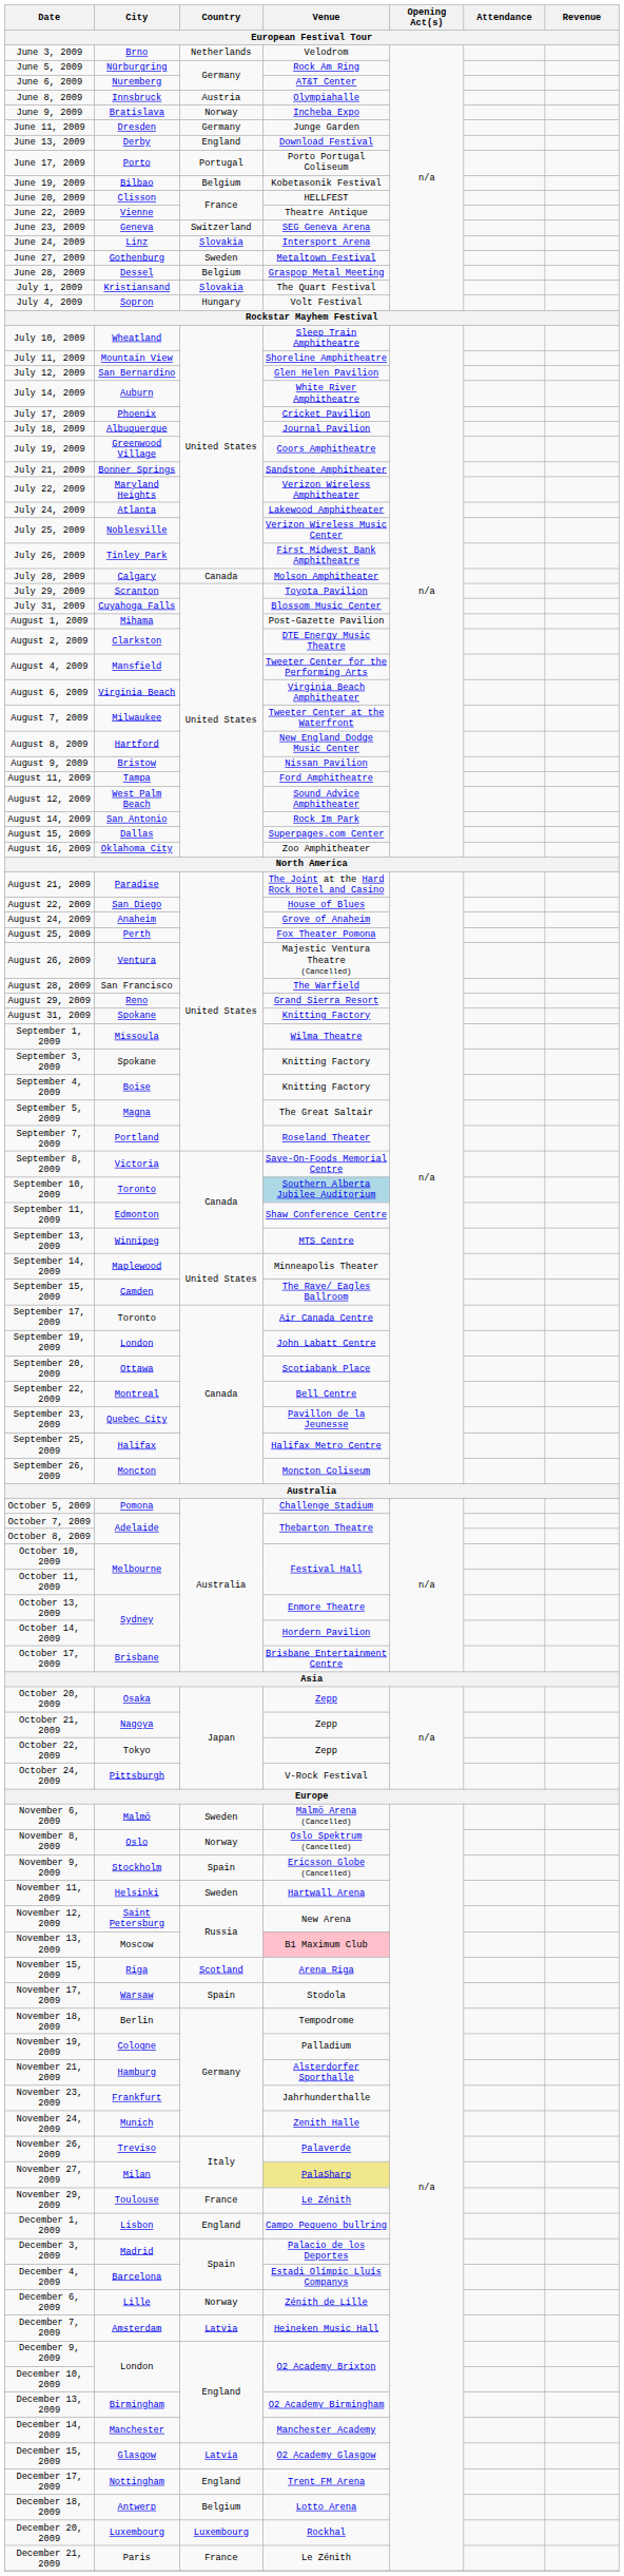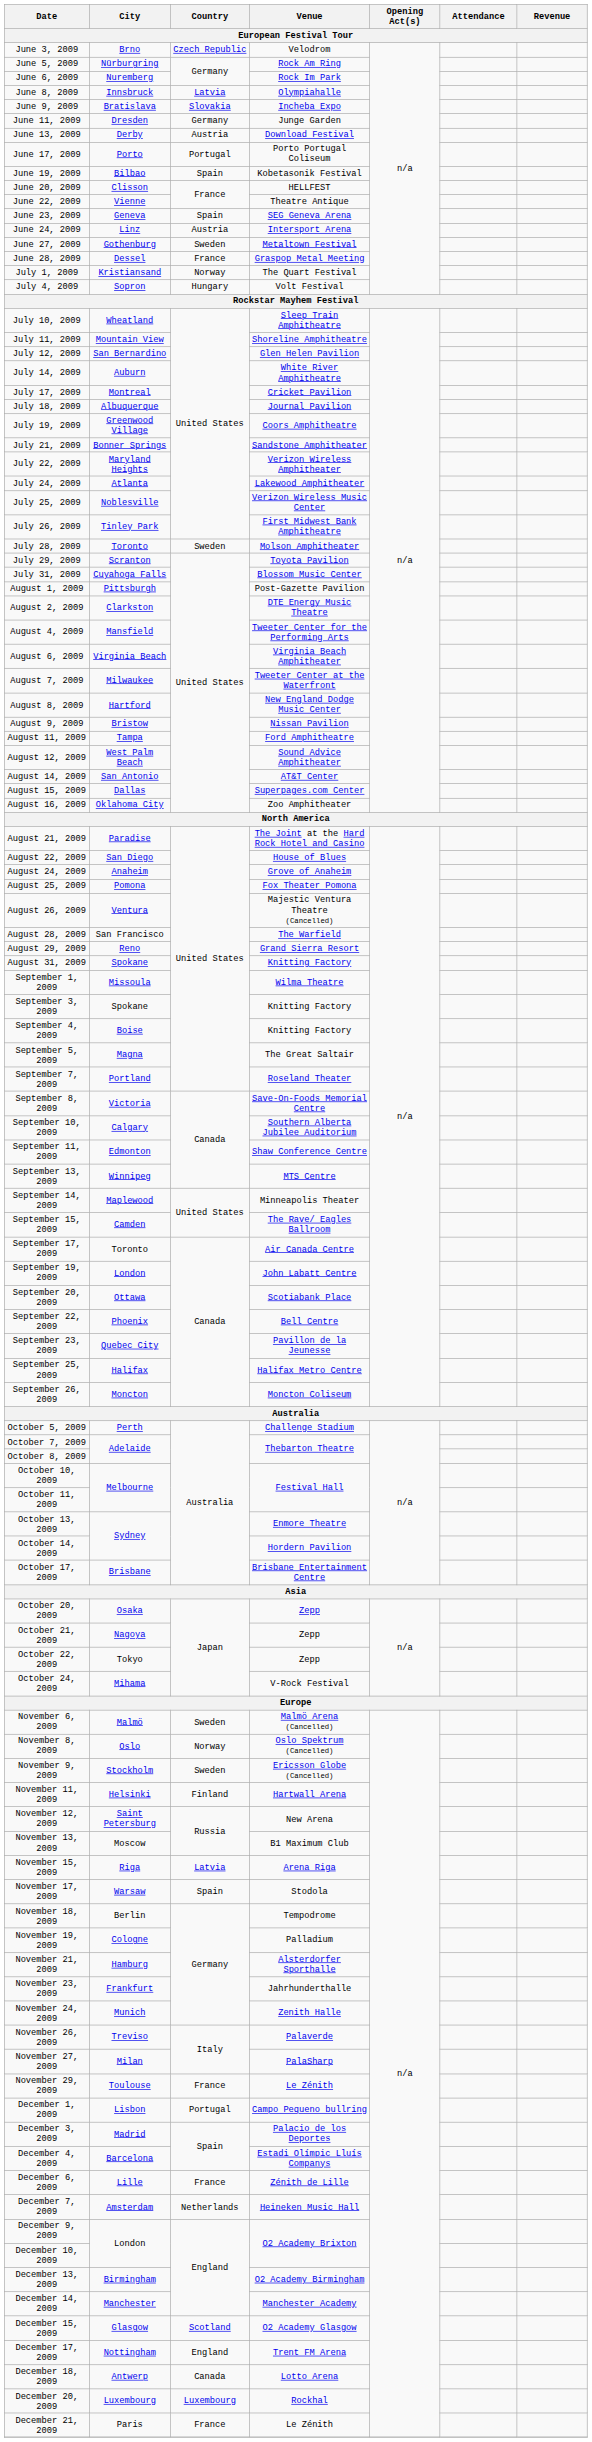 <table class="wikitable" style="text-align:center;">
 <tr>
 <th scope="col" style="width:12em;">Date</th>
 <th scope="col" style="width:10em;">City</th>
 <th scope="col" style="width:10em;">Country</th>
 <th scope="col" style="width:16em;">Venue</th>
 <th scope="col" style="width:10em;">Opening Act(s)</th>
 <th scope="col" style="width:10em;">Attendance</th>
 <th scope="col" style="width:10em;">Revenue</th>
 </tr>
 <tr>
 <th colspan="7">European Festival Tour</th>
 </tr>
 <tr>
 <td>June 3, 2009</td>
 <td><a href='#'>Brno</a></td>
-<td>Netherlands</td>
+<td><a href='#'>Czech Republic</a></td>
 <td>Velodrom</td>
 <td rowspan="17">n/a</td>
 <td></td>
 <td></td>
 </tr>
 <tr>
 <td>June 5, 2009</td>
 <td><a href='#'>Nürburgring</a></td>
 <td rowspan="2">Germany</td>
 <td><a href='#'>Rock Am Ring</a></td>
 <td></td>
 <td></td>
 </tr>
 <tr>
 <td>June 6, 2009</td>
 <td><a href='#'>Nuremberg</a></td>
-<td><a href='#'>AT&T Center</a></td>
+<td><a href='#'>Rock Im Park</a></td>
 <td></td>
 <td></td>
 </tr>
 <tr>
 <td>June 8, 2009</td>
 <td><a href='#'>Innsbruck</a></td>
-<td>Austria</td>
+<td><a href='#'>Latvia</a></td>
 <td><a href='#'>Olympiahalle</a></td>
 <td></td>
 <td></td>
 </tr>
 <tr>
 <td>June 9, 2009</td>
 <td><a href='#'>Bratislava</a></td>
-<td>Norway</td>
+<td><a href='#'>Slovakia</a></td>
 <td><a href='#'>Incheba Expo</a></td>
 <td></td>
 <td></td>
 </tr>
 <tr>
 <td>June 11, 2009</td>
 <td><a href='#'>Dresden</a></td>
 <td>Germany</td>
 <td>Junge Garden</td>
 <td></td>
 <td></td>
 </tr>
 <tr>
 <td>June 13, 2009</td>
 <td><a href='#'>Derby</a></td>
-<td>England</td>
+<td>Austria</td>
 <td><a href='#'>Download Festival</a></td>
 <td></td>
 <td></td>
 </tr>
 <tr>
 <td>June 17, 2009</td>
 <td><a href='#'>Porto</a></td>
 <td>Portugal</td>
 <td>Porto Portugal Coliseum</td>
 <td></td>
 <td></td>
 </tr>
 <tr>
 <td>June 19, 2009</td>
 <td><a href='#'>Bilbao</a></td>
-<td>Belgium</td>
+<td>Spain</td>
 <td>Kobetasonik Festival</td>
 <td></td>
 <td></td>
 </tr>
 <tr>
 <td>June 20, 2009</td>
 <td><a href='#'>Clisson</a></td>
 <td rowspan="2">France</td>
 <td>HELLFEST</td>
 <td></td>
 <td></td>
 </tr>
 <tr>
 <td>June 22, 2009</td>
 <td><a href='#'>Vienne</a></td>
 <td>Theatre Antique</td>
 <td></td>
 <td></td>
 </tr>
 <tr>
 <td>June 23, 2009</td>
 <td><a href='#'>Geneva</a></td>
-<td>Switzerland</td>
+<td>Spain</td>
 <td><a href='#'>SEG Geneva Arena</a></td>
 <td></td>
 <td></td>
 </tr>
 <tr>
 <td>June 24, 2009</td>
 <td><a href='#'>Linz</a></td>
-<td><a href='#'>Slovakia</a></td>
+<td>Austria</td>
 <td><a href='#'>Intersport Arena</a></td>
 <td></td>
 <td></td>
 </tr>
 <tr>
 <td>June 27, 2009</td>
 <td><a href='#'>Gothenburg</a></td>
 <td>Sweden</td>
 <td><a href='#'>Metaltown Festival</a></td>
 <td></td>
 <td></td>
 </tr>
 <tr>
 <td>June 28, 2009</td>
 <td><a href='#'>Dessel</a></td>
-<td>Belgium</td>
+<td>France</td>
 <td><a href='#'>Graspop Metal Meeting</a></td>
 <td></td>
 <td></td>
 </tr>
 <tr>
 <td>July 1, 2009</td>
 <td><a href='#'>Kristiansand</a></td>
-<td><a href='#'>Slovakia</a></td>
+<td>Norway</td>
 <td>The Quart Festival</td>
 <td></td>
 <td></td>
 </tr>
 <tr>
 <td>July 4, 2009</td>
 <td><a href='#'>Sopron</a></td>
 <td>Hungary</td>
 <td>Volt Festival</td>
 <td></td>
 <td></td>
 </tr>
 <tr>
 <th colspan="7">Rockstar Mayhem Festival</th>
 </tr>
 <tr>
 <td>July 10, 2009</td>
 <td><a href='#'>Wheatland</a></td>
 <td rowspan="12">United States</td>
 <td><a href='#'>Sleep Train Amphitheatre</a></td>
 <td rowspan="27">n/a</td>
 <td></td>
 <td></td>
 </tr>
 <tr>
 <td>July 11, 2009</td>
 <td><a href='#'>Mountain View</a></td>
 <td><a href='#'>Shoreline Amphitheatre</a></td>
 <td></td>
 <td></td>
 </tr>
 <tr>
 <td>July 12, 2009</td>
 <td><a href='#'>San Bernardino</a></td>
 <td><a href='#'>Glen Helen Pavilion</a></td>
 <td></td>
 <td></td>
 </tr>
 <tr>
 <td>July 14, 2009</td>
 <td><a href='#'>Auburn</a></td>
 <td><a href='#'>White River Amphitheatre</a></td>
 <td></td>
 <td></td>
 </tr>
 <tr>
 <td>July 17, 2009</td>
-<td><a href='#'>Phoenix</a></td>
+<td><a href='#'>Montreal</a></td>
 <td><a href='#'>Cricket Pavilion</a></td>
 <td></td>
 <td></td>
 </tr>
 <tr>
 <td>July 18, 2009</td>
 <td><a href='#'>Albuquerque</a></td>
 <td><a href='#'>Journal Pavilion</a></td>
 <td></td>
 <td></td>
 </tr>
 <tr>
 <td>July 19, 2009</td>
 <td><a href='#'>Greenwood Village</a></td>
 <td><a href='#'>Coors Amphitheatre</a></td>
 <td></td>
 <td></td>
 </tr>
 <tr>
 <td>July 21, 2009</td>
 <td><a href='#'>Bonner Springs</a></td>
 <td><a href='#'>Sandstone Amphitheater</a></td>
 <td></td>
 <td></td>
 </tr>
 <tr>
 <td>July 22, 2009</td>
 <td><a href='#'>Maryland Heights</a></td>
 <td><a href='#'>Verizon Wireless Amphitheater</a></td>
 <td></td>
 <td></td>
 </tr>
 <tr>
 <td>July 24, 2009</td>
 <td><a href='#'>Atlanta</a></td>
 <td><a href='#'>Lakewood Amphitheater</a></td>
 <td></td>
 <td></td>
 </tr>
 <tr>
 <td>July 25, 2009</td>
 <td><a href='#'>Noblesville</a></td>
 <td><a href='#'>Verizon Wireless Music Center</a></td>
 <td></td>
 <td></td>
 </tr>
 <tr>
 <td>July 26, 2009</td>
 <td><a href='#'>Tinley Park</a></td>
 <td><a href='#'>First Midwest Bank Amphitheatre</a></td>
 <td></td>
 <td></td>
 </tr>
 <tr>
 <td>July 28, 2009</td>
-<td><a href='#'>Calgary</a></td>
-<td>Canada</td>
+<td><a href='#'>Toronto</a></td>
+<td>Sweden</td>
 <td><a href='#'>Molson Amphitheater</a></td>
 <td></td>
 <td></td>
 </tr>
 <tr>
 <td>July 29, 2009</td>
 <td><a href='#'>Scranton</a></td>
 <td rowspan="14">United States</td>
 <td><a href='#'>Toyota Pavilion</a></td>
 <td></td>
 <td></td>
 </tr>
 <tr>
 <td>July 31, 2009</td>
 <td><a href='#'>Cuyahoga Falls</a></td>
 <td><a href='#'>Blossom Music Center</a></td>
 <td></td>
 <td></td>
 </tr>
 <tr>
 <td>August 1, 2009</td>
-<td><a href='#'>Mihama</a></td>
+<td><a href='#'>Pittsburgh</a></td>
 <td>Post-Gazette Pavilion</td>
 <td></td>
 <td></td>
 </tr>
 <tr>
 <td>August 2, 2009</td>
 <td><a href='#'>Clarkston</a></td>
 <td><a href='#'>DTE Energy Music Theatre</a></td>
 <td></td>
 <td></td>
 </tr>
 <tr>
 <td>August 4, 2009</td>
 <td><a href='#'>Mansfield</a></td>
 <td><a href='#'>Tweeter Center for the Performing Arts</a></td>
 <td></td>
 <td></td>
 </tr>
 <tr>
 <td>August 6, 2009</td>
 <td><a href='#'>Virginia Beach</a></td>
 <td><a href='#'>Virginia Beach Amphitheater</a></td>
 <td></td>
 <td></td>
 </tr>
 <tr>
 <td>August 7, 2009</td>
 <td><a href='#'>Milwaukee</a></td>
 <td><a href='#'>Tweeter Center at the Waterfront</a></td>
 <td></td>
 <td></td>
 </tr>
 <tr>
 <td>August 8, 2009</td>
 <td><a href='#'>Hartford</a></td>
 <td><a href='#'>New England Dodge Music Center</a></td>
 <td></td>
 <td></td>
 </tr>
 <tr>
 <td>August 9, 2009</td>
 <td><a href='#'>Bristow</a></td>
 <td><a href='#'>Nissan Pavilion</a></td>
 <td></td>
 <td></td>
 </tr>
 <tr>
 <td>August 11, 2009</td>
 <td><a href='#'>Tampa</a></td>
 <td><a href='#'>Ford Amphitheatre</a></td>
 <td></td>
 <td></td>
 </tr>
 <tr>
 <td>August 12, 2009</td>
 <td><a href='#'>West Palm Beach</a></td>
 <td><a href='#'>Sound Advice Amphitheater</a></td>
 <td></td>
 <td></td>
 </tr>
 <tr>
 <td>August 14, 2009</td>
 <td><a href='#'>San Antonio</a></td>
-<td><a href='#'>Rock Im Park</a></td>
+<td><a href='#'>AT&T Center</a></td>
 <td></td>
 <td></td>
 </tr>
 <tr>
 <td>August 15, 2009</td>
 <td><a href='#'>Dallas</a></td>
 <td><a href='#'>Superpages.com Center</a></td>
 <td></td>
 <td></td>
 </tr>
 <tr>
 <td>August 16, 2009</td>
 <td><a href='#'>Oklahoma City</a></td>
 <td>Zoo Amphitheater</td>
 <td></td>
 <td></td>
 </tr>
 <tr>
 <th colspan="7">North America</th>
 </tr>
 <tr>
 <td>August 21, 2009</td>
 <td><a href='#'>Paradise</a></td>
 <td rowspan="13">United States</td>
 <td><a href='#'>The Joint</a> at the <a href='#'>Hard Rock Hotel and Casino</a></td>
 <td rowspan="26">n/a</td>
 <td></td>
 <td></td>
 </tr>
 <tr>
 <td>August 22, 2009</td>
 <td><a href='#'>San Diego</a></td>
 <td><a href='#'>House of Blues</a></td>
 <td></td>
 <td></td>
 </tr>
 <tr>
 <td>August 24, 2009</td>
 <td><a href='#'>Anaheim</a></td>
 <td><a href='#'>Grove of Anaheim</a></td>
 <td></td>
 <td></td>
 </tr>
 <tr>
 <td>August 25, 2009</td>
-<td><a href='#'>Perth</a></td>
+<td><a href='#'>Pomona</a></td>
 <td><a href='#'>Fox Theater Pomona</a></td>
 <td></td>
 <td></td>
 </tr>
 <tr>
 <td>August 26, 2009</td>
 <td><a href='#'>Ventura</a></td>
 <td>Majestic Ventura Theatre <br><small>(Cancelled)</small></td>
 <td></td>
 <td></td>
 </tr>
 <tr>
 <td>August 28, 2009</td>
 <td>San Francisco</td>
 <td><a href='#'>The Warfield</a></td>
 <td></td>
 <td></td>
 </tr>
 <tr>
 <td>August 29, 2009</td>
 <td><a href='#'>Reno</a></td>
 <td><a href='#'>Grand Sierra Resort</a></td>
 <td></td>
 <td></td>
 </tr>
 <tr>
 <td>August 31, 2009</td>
 <td><a href='#'>Spokane</a></td>
 <td><a href='#'>Knitting Factory</a></td>
 <td></td>
 <td></td>
 </tr>
 <tr>
 <td>September 1, 2009</td>
 <td><a href='#'>Missoula</a></td>
 <td><a href='#'>Wilma Theatre</a></td>
 <td></td>
 <td></td>
 </tr>
 <tr>
 <td>September 3, 2009</td>
 <td>Spokane</td>
 <td>Knitting Factory</td>
 <td></td>
 <td></td>
 </tr>
 <tr>
 <td>September 4, 2009</td>
 <td><a href='#'>Boise</a></td>
 <td>Knitting Factory</td>
 <td></td>
 <td></td>
 </tr>
 <tr>
 <td>September 5, 2009</td>
 <td><a href='#'>Magna</a></td>
 <td>The Great Saltair</td>
 <td></td>
 <td></td>
 </tr>
 <tr>
 <td>September 7, 2009</td>
 <td><a href='#'>Portland</a></td>
 <td><a href='#'>Roseland Theater</a></td>
 <td></td>
 <td></td>
 </tr>
 <tr>
 <td>September 8, 2009</td>
 <td><a href='#'>Victoria</a></td>
 <td rowspan="4">Canada</td>
 <td><a href='#'>Save-On-Foods Memorial Centre</a></td>
 <td></td>
 <td></td>
 </tr>
 <tr>
 <td>September 10, 2009</td>
-<td><a href='#'>Toronto</a></td>
-<td style="background: lightblue;"><a href='#'>Southern Alberta Jubilee Auditorium</a></td>
+<td><a href='#'>Calgary</a></td>
+<td><a href='#'>Southern Alberta Jubilee Auditorium</a></td>
 <td></td>
 <td></td>
 </tr>
 <tr>
 <td>September 11, 2009</td>
 <td><a href='#'>Edmonton</a></td>
 <td><a href='#'>Shaw Conference Centre</a></td>
 <td></td>
 <td></td>
 </tr>
 <tr>
 <td>September 13, 2009</td>
 <td><a href='#'>Winnipeg</a></td>
 <td><a href='#'>MTS Centre</a></td>
 <td></td>
 <td></td>
 </tr>
 <tr>
 <td>September 14, 2009</td>
 <td><a href='#'>Maplewood</a></td>
 <td rowspan="2">United States</td>
 <td>Minneapolis Theater</td>
 <td></td>
 <td></td>
 </tr>
 <tr>
 <td>September 15, 2009</td>
 <td><a href='#'>Camden</a></td>
 <td><a href='#'>The Rave/ Eagles Ballroom</a></td>
 <td></td>
 <td></td>
 </tr>
 <tr>
 <td>September 17, 2009</td>
 <td>Toronto</td>
 <td rowspan="7">Canada</td>
 <td><a href='#'>Air Canada Centre</a></td>
 <td></td>
 <td></td>
 </tr>
 <tr>
 <td>September 19, 2009</td>
 <td><a href='#'>London</a></td>
 <td><a href='#'>John Labatt Centre</a></td>
 <td></td>
 <td></td>
 </tr>
 <tr>
 <td>September 20, 2009</td>
 <td><a href='#'>Ottawa</a></td>
 <td><a href='#'>Scotiabank Place</a></td>
 <td></td>
 <td></td>
 </tr>
 <tr>
 <td>September 22, 2009</td>
-<td><a href='#'>Montreal</a></td>
+<td><a href='#'>Phoenix</a></td>
 <td><a href='#'>Bell Centre</a></td>
 <td></td>
 <td></td>
 </tr>
 <tr>
 <td>September 23, 2009</td>
 <td><a href='#'>Quebec City</a></td>
 <td><a href='#'>Pavillon de la Jeunesse</a></td>
 <td></td>
 <td></td>
 </tr>
 <tr>
 <td>September 25, 2009</td>
 <td><a href='#'>Halifax</a></td>
 <td><a href='#'>Halifax Metro Centre</a></td>
 <td></td>
 <td></td>
 </tr>
 <tr>
 <td>September 26, 2009</td>
 <td><a href='#'>Moncton</a></td>
 <td><a href='#'>Moncton Coliseum</a></td>
 <td></td>
 <td></td>
 </tr>
 <tr>
 <th colspan="7">Australia</th>
 </tr>
 <tr>
 <td>October 5, 2009</td>
-<td><a href='#'>Pomona</a></td>
+<td><a href='#'>Perth</a></td>
 <td rowspan="8">Australia</td>
 <td><a href='#'>Challenge Stadium</a></td>
 <td rowspan="8">n/a</td>
 <td></td>
 <td></td>
 </tr>
 <tr>
 <td>October 7, 2009</td>
 <td rowspan="2"><a href='#'>Adelaide</a></td>
 <td rowspan="2"><a href='#'>Thebarton Theatre</a></td>
 <td></td>
 <td></td>
 </tr>
 <tr>
 <td>October 8, 2009</td>
 <td></td>
 <td></td>
 </tr>
 <tr>
 <td>October 10, 2009</td>
 <td rowspan="2"><a href='#'>Melbourne</a></td>
 <td rowspan="2"><a href='#'>Festival Hall</a></td>
 <td></td>
 <td></td>
 </tr>
 <tr>
 <td>October 11, 2009</td>
 <td></td>
 <td></td>
 </tr>
 <tr>
 <td>October 13, 2009</td>
 <td rowspan="2"><a href='#'>Sydney</a></td>
 <td><a href='#'>Enmore Theatre</a></td>
 <td></td>
 <td></td>
 </tr>
 <tr>
 <td>October 14, 2009</td>
 <td><a href='#'>Hordern Pavilion</a></td>
 <td></td>
 <td></td>
 </tr>
 <tr>
 <td>October 17, 2009</td>
 <td><a href='#'>Brisbane</a></td>
 <td><a href='#'>Brisbane Entertainment Centre</a></td>
 <td></td>
 <td></td>
 </tr>
 <tr>
 <th colspan="7">Asia</th>
 </tr>
 <tr>
 <td>October 20, 2009</td>
 <td><a href='#'>Osaka</a></td>
 <td rowspan="4">Japan</td>
 <td><a href='#'>Zepp</a></td>
 <td rowspan="4">n/a</td>
 <td></td>
 <td></td>
 </tr>
 <tr>
 <td>October 21, 2009</td>
 <td><a href='#'>Nagoya</a></td>
 <td>Zepp</td>
 <td></td>
 <td></td>
 </tr>
 <tr>
 <td>October 22, 2009</td>
 <td>Tokyo</td>
 <td>Zepp</td>
 <td></td>
 <td></td>
 </tr>
 <tr>
 <td>October 24, 2009</td>
-<td><a href='#'>Pittsburgh</a></td>
+<td><a href='#'>Mihama</a></td>
 <td>V-Rock Festival</td>
 <td></td>
 <td></td>
 </tr>
 <tr>
 <th colspan="7">Europe</th>
 </tr>
 <tr>
 <td>November 6, 2009</td>
 <td><a href='#'>Malmö</a></td>
 <td>Sweden</td>
 <td><a href='#'>Malmö Arena</a> <br><small>(Cancelled)</small></td>
 <td rowspan="30">n/a</td>
 <td></td>
 <td></td>
 </tr>
 <tr>
 <td>November 8, 2009</td>
 <td><a href='#'>Oslo</a></td>
 <td>Norway</td>
 <td><a href='#'>Oslo Spektrum</a> <br><small>(Cancelled)</small></td>
 <td></td>
 <td></td>
 </tr>
 <tr>
 <td>November 9, 2009</td>
 <td><a href='#'>Stockholm</a></td>
-<td>Spain</td>
+<td>Sweden</td>
 <td><a href='#'>Ericsson Globe</a> <br><small>(Cancelled)</small></td>
 <td></td>
 <td></td>
 </tr>
 <tr>
 <td>November 11, 2009</td>
 <td><a href='#'>Helsinki</a></td>
-<td>Sweden</td>
+<td>Finland</td>
 <td><a href='#'>Hartwall Arena</a></td>
 <td></td>
 <td></td>
 </tr>
 <tr>
 <td>November 12, 2009</td>
 <td><a href='#'>Saint Petersburg</a></td>
 <td rowspan="2">Russia</td>
 <td>New Arena</td>
 <td></td>
 <td></td>
 </tr>
 <tr>
 <td>November 13, 2009</td>
 <td>Moscow</td>
-<td style="background: pink;">B1 Maximum Club</td>
+<td>B1 Maximum Club</td>
 <td></td>
 <td></td>
 </tr>
 <tr>
 <td>November 15, 2009</td>
 <td><a href='#'>Riga</a></td>
-<td><a href='#'>Scotland</a></td>
+<td><a href='#'>Latvia</a></td>
 <td><a href='#'>Arena Riga</a></td>
 <td></td>
 <td></td>
 </tr>
 <tr>
 <td>November 17, 2009</td>
 <td><a href='#'>Warsaw</a></td>
 <td>Spain</td>
 <td>Stodola</td>
 <td></td>
 <td></td>
 </tr>
 <tr>
 <td>November 18, 2009</td>
 <td>Berlin</td>
 <td rowspan="5">Germany</td>
 <td>Tempodrome</td>
 <td></td>
 <td></td>
 </tr>
 <tr>
 <td>November 19, 2009</td>
 <td><a href='#'>Cologne</a></td>
 <td>Palladium</td>
 <td></td>
 <td></td>
 </tr>
 <tr>
 <td>November 21, 2009</td>
 <td><a href='#'>Hamburg</a></td>
 <td><a href='#'>Alsterdorfer Sporthalle</a></td>
 <td></td>
 <td></td>
 </tr>
 <tr>
 <td>November 23, 2009</td>
 <td><a href='#'>Frankfurt</a></td>
 <td>Jahrhunderthalle</td>
 <td></td>
 <td></td>
 </tr>
 <tr>
 <td>November 24, 2009</td>
 <td><a href='#'>Munich</a></td>
 <td><a href='#'>Zenith Halle</a></td>
 <td></td>
 <td></td>
 </tr>
 <tr>
 <td>November 26, 2009</td>
 <td><a href='#'>Treviso</a></td>
 <td rowspan="2">Italy</td>
 <td><a href='#'>Palaverde</a></td>
 <td></td>
 <td></td>
 </tr>
 <tr>
 <td>November 27, 2009</td>
 <td><a href='#'>Milan</a></td>
-<td style="background: khaki;"><a href='#'>PalaSharp</a></td>
+<td><a href='#'>PalaSharp</a></td>
 <td></td>
 <td></td>
 </tr>
 <tr>
 <td>November 29, 2009</td>
 <td><a href='#'>Toulouse</a></td>
 <td>France</td>
 <td><a href='#'>Le Zénith</a></td>
 <td></td>
 <td></td>
 </tr>
 <tr>
 <td>December 1, 2009</td>
 <td><a href='#'>Lisbon</a></td>
-<td>England</td>
+<td>Portugal</td>
 <td><a href='#'>Campo Pequeno bullring</a></td>
 <td></td>
 <td></td>
 </tr>
 <tr>
 <td>December 3, 2009</td>
 <td><a href='#'>Madrid</a></td>
 <td rowspan="2">Spain</td>
 <td><a href='#'>Palacio de los Deportes</a></td>
 <td></td>
 <td></td>
 </tr>
 <tr>
 <td>December 4, 2009</td>
 <td><a href='#'>Barcelona</a></td>
 <td><a href='#'>Estadi Olímpic Lluís Companys</a></td>
 <td></td>
 <td></td>
 </tr>
 <tr>
 <td>December 6, 2009</td>
 <td><a href='#'>Lille</a></td>
-<td>Norway</td>
+<td>France</td>
 <td><a href='#'>Zénith de Lille</a></td>
 <td></td>
 <td></td>
 </tr>
 <tr>
 <td>December 7, 2009</td>
 <td><a href='#'>Amsterdam</a></td>
-<td><a href='#'>Latvia</a></td>
+<td>Netherlands</td>
 <td><a href='#'>Heineken Music Hall</a></td>
 <td></td>
 <td></td>
 </tr>
 <tr>
 <td>December 9, 2009</td>
 <td rowspan="2">London</td>
 <td rowspan="4">England</td>
 <td rowspan="2"><a href='#'>O2 Academy Brixton</a></td>
 <td></td>
 <td></td>
 </tr>
 <tr>
 <td>December 10, 2009</td>
 <td></td>
 <td></td>
 </tr>
 <tr>
 <td>December 13, 2009</td>
 <td><a href='#'>Birmingham</a></td>
 <td><a href='#'>O2 Academy Birmingham</a></td>
 <td></td>
 <td></td>
 </tr>
 <tr>
 <td>December 14, 2009</td>
 <td><a href='#'>Manchester</a></td>
 <td><a href='#'>Manchester Academy</a></td>
 <td></td>
 <td></td>
 </tr>
 <tr>
 <td>December 15, 2009</td>
 <td><a href='#'>Glasgow</a></td>
-<td><a href='#'>Latvia</a></td>
+<td><a href='#'>Scotland</a></td>
 <td><a href='#'>O2 Academy Glasgow</a></td>
 <td></td>
 <td></td>
 </tr>
 <tr>
 <td>December 17, 2009</td>
 <td><a href='#'>Nottingham</a></td>
 <td>England</td>
 <td><a href='#'>Trent FM Arena</a></td>
 <td></td>
 <td></td>
 </tr>
 <tr>
 <td>December 18, 2009</td>
 <td><a href='#'>Antwerp</a></td>
-<td>Belgium</td>
+<td>Canada</td>
 <td><a href='#'>Lotto Arena</a></td>
 <td></td>
 <td></td>
 </tr>
 <tr>
 <td>December 20, 2009</td>
 <td><a href='#'>Luxembourg</a></td>
 <td><a href='#'>Luxembourg</a></td>
 <td><a href='#'>Rockhal</a></td>
 <td></td>
 <td></td>
 </tr>
 <tr>
 <td>December 21, 2009</td>
 <td>Paris</td>
 <td>France</td>
 <td>Le Zénith</td>
 <td></td>
 <td></td>
 </tr>
 <tr>
 </tr>
 </table>
